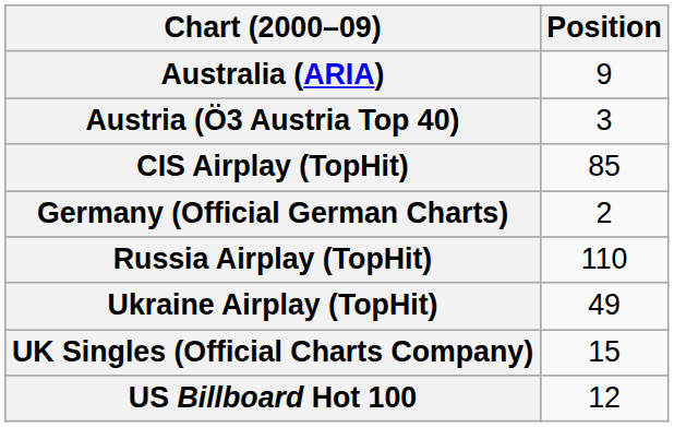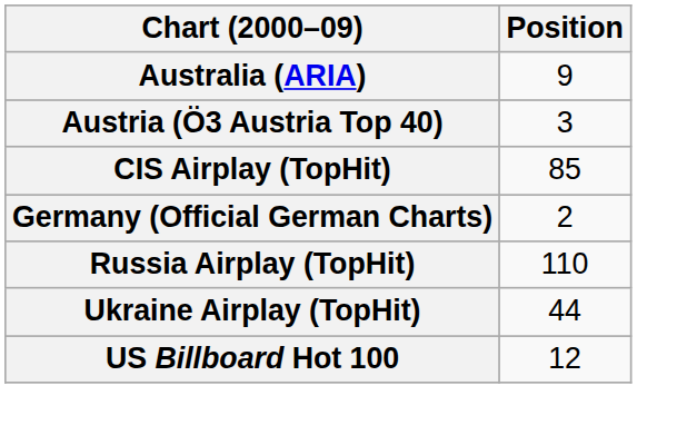 <table class="wikitable sortable plainrowheaders" style="text-align:center">
 <tr>
 <th scope="col">Chart (2000–09)</th>
 <th scope="col">Position</th>
 </tr>
 <tr>
 <th scope="row">Australia (<a href='#'>ARIA</a>)</th>
 <td>9</td>
 </tr>
 <tr>
 <th scope="row">Austria (Ö3 Austria Top 40)</th>
 <td>3</td>
 </tr>
 <tr>
 <th scope="row">CIS Airplay (TopHit)</th>
 <td>85</td>
 </tr>
 <tr>
 <th scope="row">Germany (Official German Charts)</th>
 <td>2</td>
 </tr>
 <tr>
 <th scope="row">Russia Airplay (TopHit)</th>
 <td>110</td>
 </tr>
 <tr>
 <th scope="row">Ukraine Airplay (TopHit)</th>
-<td>49</td>
-</tr>
-<tr>
-<th scope="row">UK Singles (Official Charts Company)</th>
-<td>15</td>
+<td>44</td>
 </tr>
 <tr>
 <th scope="row">US <em>Billboard</em> Hot 100</th>
 <td>12</td>
 </tr>
 </table>
